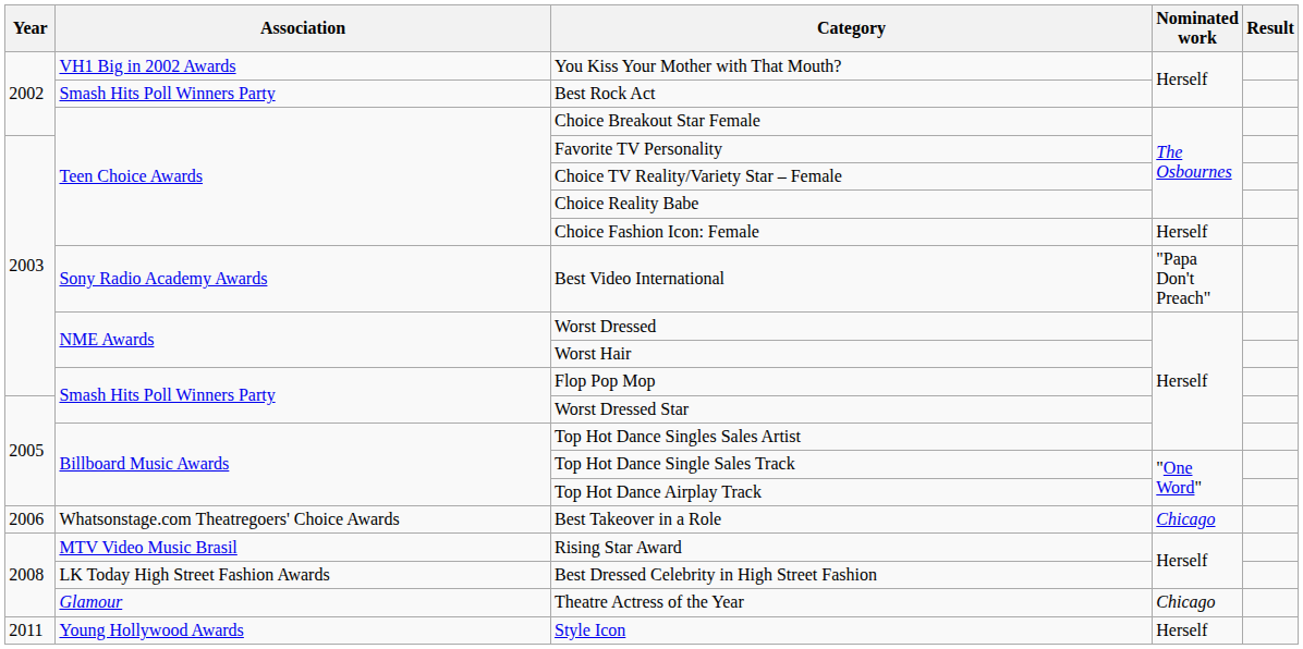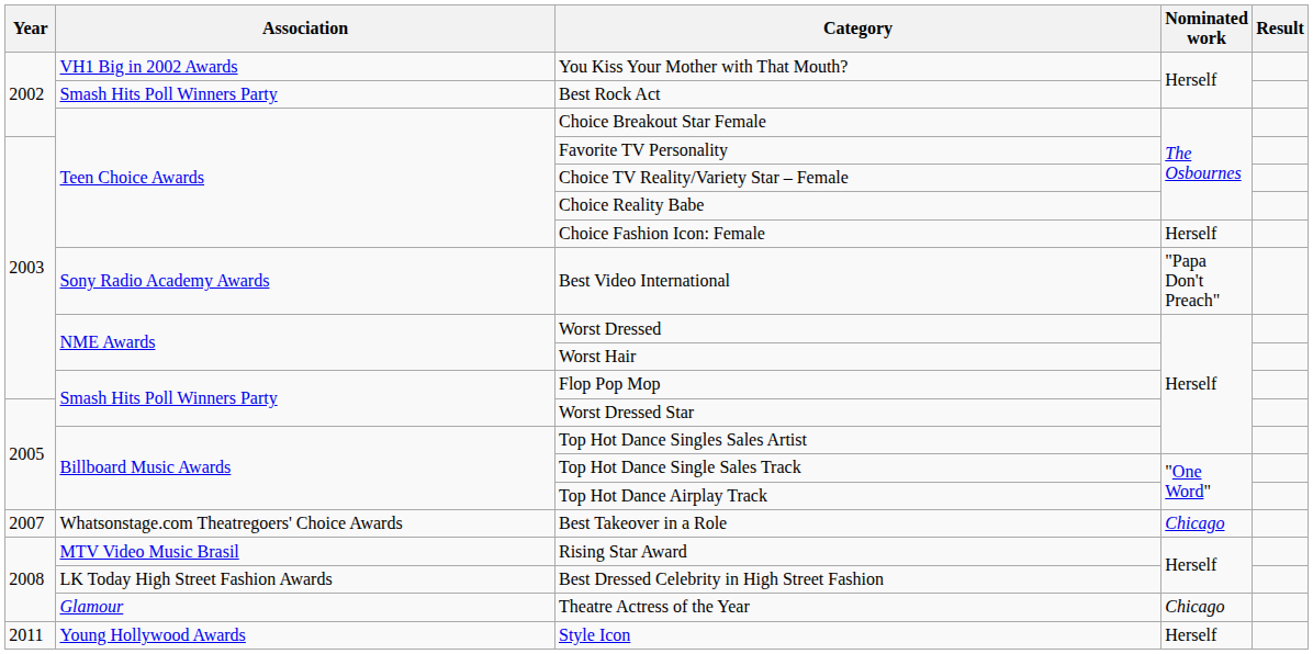 <table class="wikitable sortable" style="width:75%;">
 <tr>
 <th style="width:4%;">Year</th>
 <th style="width:43%;">Association</th>
 <th style="width:54%;">Category</th>
 <th style="width:43%;">Nominated work</th>
 <th style="width:10%;">Result</th>
 </tr>
 <tr>
 <td rowspan=3>2002</td>
 <td><a href='#'>VH1 Big in 2002 Awards</a></td>
 <td>You Kiss Your Mother with That Mouth?</td>
 <td rowspan=2>Herself</td>
 <td></td>
 </tr>
 <tr>
 <td><a href='#'>Smash Hits Poll Winners Party</a></td>
 <td>Best Rock Act</td>
 <td></td>
 </tr>
 <tr>
 <td rowspan="5"><a href='#'>Teen Choice Awards</a></td>
 <td>Choice Breakout Star Female</td>
 <td rowspan="4"><em><a href='#'>The Osbournes</a></em></td>
 <td></td>
 </tr>
 <tr>
 <td rowspan="8">2003</td>
 <td>Favorite TV Personality</td>
 <td></td>
 </tr>
 <tr>
 <td>Choice TV Reality/Variety Star – Female</td>
 <td></td>
 </tr>
 <tr>
 <td>Choice Reality Babe</td>
 <td></td>
 </tr>
 <tr>
 <td>Choice Fashion Icon: Female</td>
 <td>Herself</td>
 <td></td>
 </tr>
 <tr>
 <td><a href='#'>Sony Radio Academy Awards</a></td>
 <td>Best Video International</td>
 <td>"Papa Don't Preach"</td>
 <td></td>
 </tr>
 <tr>
 <td rowspan="2"><a href='#'>NME Awards</a></td>
 <td>Worst Dressed</td>
 <td rowspan="5">Herself</td>
 <td></td>
 </tr>
 <tr>
 <td>Worst Hair</td>
 <td></td>
 </tr>
 <tr>
 <td rowspan=2><a href='#'>Smash Hits Poll Winners Party</a></td>
 <td>Flop Pop Mop</td>
 <td></td>
 </tr>
 <tr>
 <td rowspan=4>2005</td>
 <td>Worst Dressed Star</td>
 <td></td>
 </tr>
 <tr>
 <td rowspan=3><a href='#'>Billboard Music Awards</a></td>
 <td>Top Hot Dance Singles Sales Artist</td>
 <td></td>
 </tr>
 <tr>
 <td>Top Hot Dance Single Sales Track</td>
 <td rowspan=2>"<a href='#'>One Word</a>"</td>
 <td></td>
 </tr>
 <tr>
 <td>Top Hot Dance Airplay Track</td>
 <td></td>
 </tr>
 <tr>
-<td>2006</td>
+<td>2007</td>
 <td>Whatsonstage.com Theatregoers' Choice Awards</td>
 <td>Best Takeover in a Role</td>
 <td><em><a href='#'>Chicago</a></em></td>
 <td></td>
 </tr>
 <tr>
 <td rowspan="3">2008</td>
 <td><a href='#'>MTV Video Music Brasil</a></td>
 <td>Rising Star Award</td>
 <td rowspan="2">Herself</td>
 <td></td>
 </tr>
 <tr>
 <td>LK Today High Street Fashion Awards</td>
 <td>Best Dressed Celebrity in High Street Fashion</td>
 <td></td>
 </tr>
 <tr>
 <td><em><a href='#'>Glamour</a></em></td>
 <td>Theatre Actress of the Year</td>
 <td><em>Chicago</em></td>
 <td></td>
 </tr>
 <tr>
 <td>2011</td>
 <td><a href='#'>Young Hollywood Awards</a></td>
 <td><a href='#'>Style Icon</a></td>
 <td>Herself</td>
 <td></td>
 </tr>
 </table>
